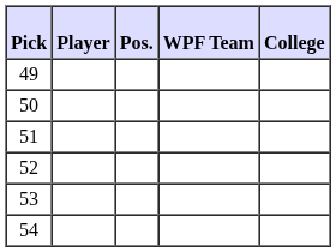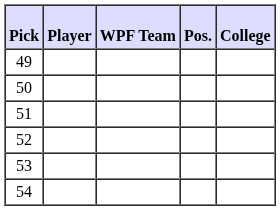 <table style="text-align: center" border="1" cellpadding="3" cellspacing="0">
 <tr>
 <th style="background:#ddf;"><br>Pick</th>
 <th style="background:#ddf;"><br>Player</th>
+<th style="background:#ddf;"><br>WPF Team</th>
 <th style="background:#ddf;"><br>Pos.</th>
-<th style="background:#ddf;"><br>WPF Team</th>
 <th style="background:#ddf;"><br>College</th>
 </tr>
 <tr>
 <td>49</td>
 <td></td>
 <td></td>
 <td></td>
 <td></td>
 </tr>
 <tr>
 <td>50</td>
 <td></td>
 <td></td>
 <td></td>
 <td></td>
 </tr>
 <tr>
 <td>51</td>
 <td></td>
 <td></td>
 <td></td>
 <td></td>
 </tr>
 <tr>
 <td>52</td>
 <td></td>
 <td></td>
 <td></td>
 <td></td>
 </tr>
 <tr>
 <td>53</td>
 <td></td>
 <td></td>
 <td></td>
 <td></td>
 </tr>
 <tr>
 <td>54</td>
 <td></td>
 <td></td>
 <td></td>
 <td></td>
 </tr>
 </table>
